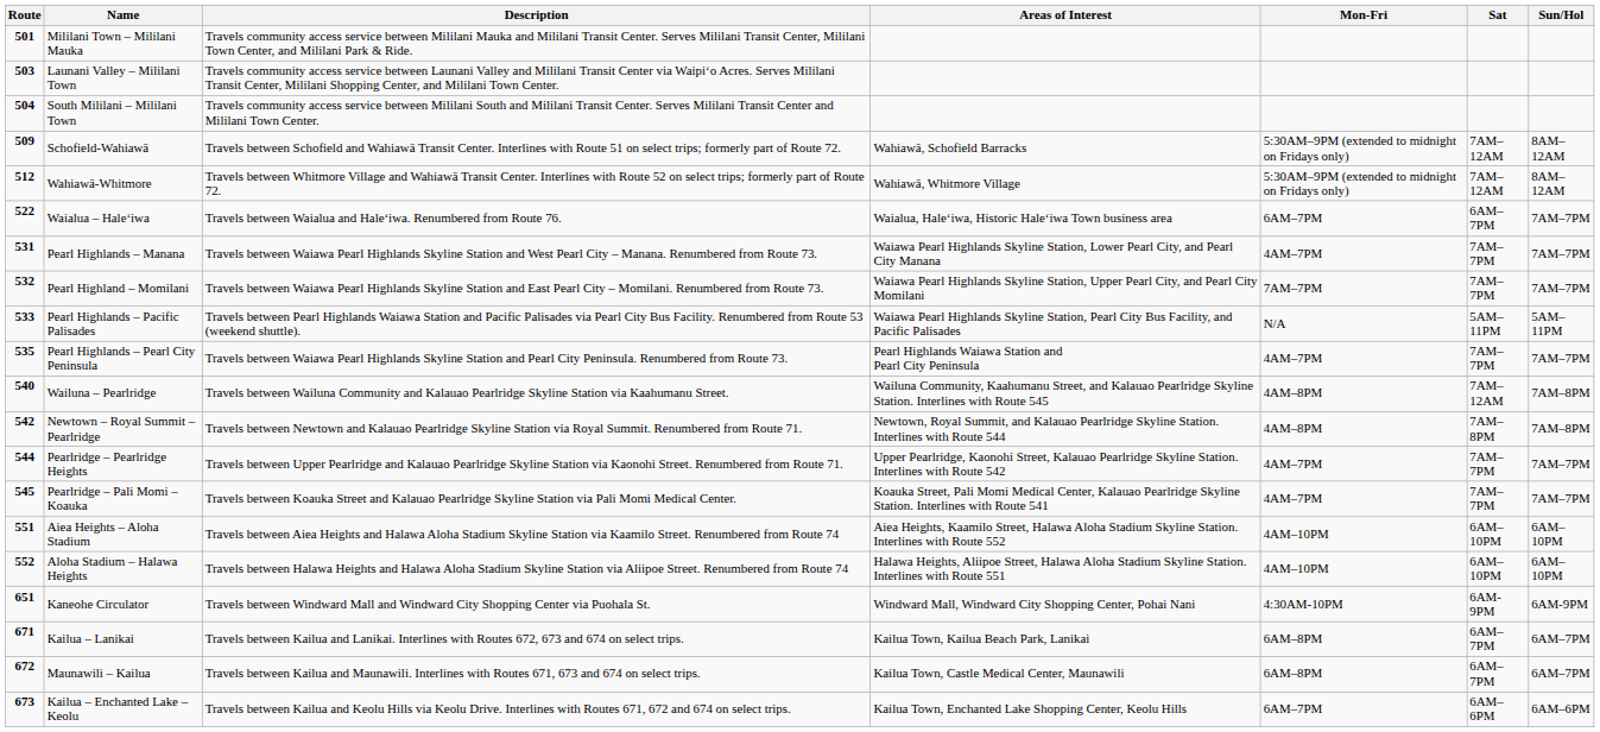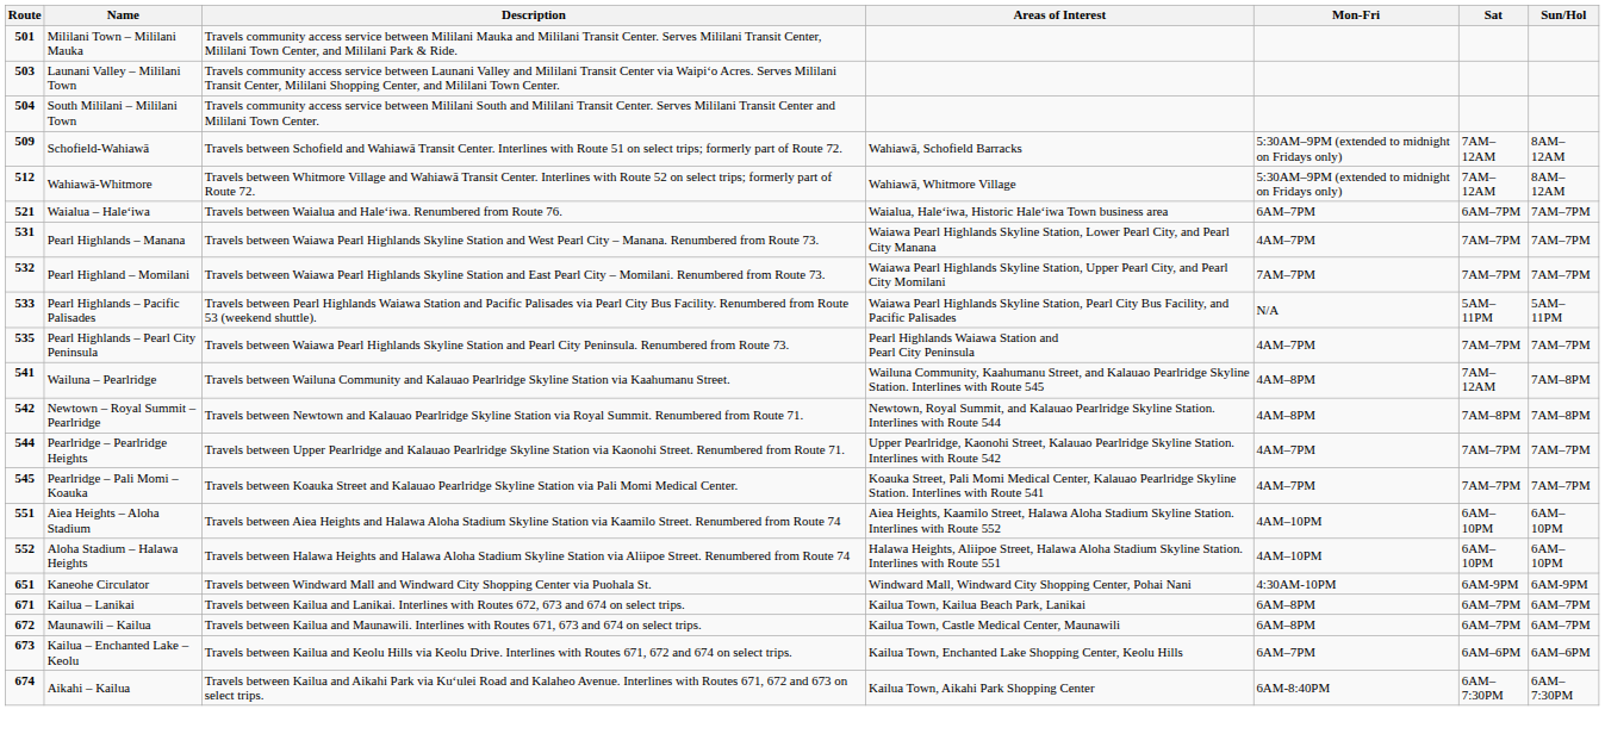 <table class="wikitable sticky-header">
 <tr>
 <th>Route</th>
 <th>Name</th>
 <th>Description</th>
 <th>Areas of Interest</th>
 <th>Mon-Fri</th>
 <th>Sat</th>
 <th>Sun/Hol</th>
 </tr>
 <tr>
 <td style="vertical-align:top" align="center"><div><strong>501</strong></div></td>
 <td>Mililani Town – Mililani Mauka</td>
 <td>Travels community access service between Mililani Mauka and Mililani Transit Center. Serves Mililani Transit Center, Mililani Town Center, and Mililani Park & Ride.</td>
 <td></td>
 <td></td>
 <td></td>
 <td></td>
 </tr>
 <tr>
 <td style="vertical-align:top" align="center"><div><strong>503</strong></div></td>
 <td>Launani Valley – Mililani Town</td>
 <td>Travels community access service between Launani Valley and Mililani Transit Center via Waipiʻo Acres. Serves Mililani Transit Center, Mililani Shopping Center, and Mililani Town Center.</td>
 <td></td>
 <td></td>
 <td></td>
 <td></td>
 </tr>
 <tr>
 <td style="vertical-align:top" align="center"><div><strong>504</strong></div></td>
 <td>South Mililani – Mililani Town</td>
 <td>Travels community access service between Mililani South and Mililani Transit Center. Serves Mililani Transit Center and Mililani Town Center.</td>
 <td></td>
 <td></td>
 <td></td>
 <td></td>
 </tr>
 <tr>
 <td style="vertical-align:top" align="center"><div><strong>509</strong></div></td>
 <td>Schofield-Wahiawā</td>
 <td>Travels between Schofield and Wahiawā Transit Center. Interlines with Route 51 on select trips; formerly part of Route 72.</td>
 <td>Wahiawā, Schofield Barracks</td>
 <td>5:30AM–9PM (extended to midnight on Fridays only)</td>
 <td>7AM–12AM</td>
 <td>8AM–12AM</td>
 </tr>
 <tr>
 <td style="vertical-align:top" align="center"><div><strong>512</strong></div></td>
 <td>Wahiawā-Whitmore</td>
 <td>Travels between Whitmore Village and Wahiawā Transit Center. Interlines with Route 52 on select trips; formerly part of Route 72.</td>
 <td>Wahiawā, Whitmore Village</td>
 <td>5:30AM–9PM (extended to midnight on Fridays only)</td>
 <td>7AM–12AM</td>
 <td>8AM–12AM</td>
 </tr>
 <tr>
-<td style="vertical-align:top" align="center"><div><strong>522</strong></div></td>
+<td style="vertical-align:top" align="center"><div><strong>521</strong></div></td>
 <td>Waialua – Haleʻiwa</td>
 <td>Travels between Waialua and Haleʻiwa. Renumbered from Route 76.</td>
 <td>Waialua, Haleʻiwa, Historic Haleʻiwa Town business area</td>
 <td>6AM–7PM</td>
 <td>6AM–7PM</td>
 <td>7AM–7PM</td>
 </tr>
 <tr>
 <td style="vertical-align:top" align="center"><div><strong>531</strong></div></td>
 <td>Pearl Highlands – Manana</td>
 <td>Travels between Waiawa Pearl Highlands Skyline Station and West Pearl City – Manana. Renumbered from Route 73.</td>
 <td>Waiawa Pearl Highlands Skyline Station, Lower Pearl City, and Pearl City Manana</td>
 <td>4AM–7PM</td>
 <td>7AM–7PM</td>
 <td>7AM–7PM</td>
 </tr>
 <tr>
 <td style="vertical-align:top" align="center"><div><strong>532</strong></div></td>
 <td>Pearl Highland – Momilani</td>
 <td>Travels between Waiawa Pearl Highlands Skyline Station and East Pearl City – Momilani. Renumbered from Route 73.</td>
 <td>Waiawa Pearl Highlands Skyline Station, Upper Pearl City, and Pearl City Momilani</td>
 <td>7AM–7PM</td>
 <td>7AM–7PM</td>
 <td>7AM–7PM</td>
 </tr>
 <tr>
 <td style="vertical-align:top" align="center"><div><strong>533</strong></div></td>
 <td>Pearl Highlands – Pacific Palisades</td>
 <td>Travels between Pearl Highlands Waiawa Station and Pacific Palisades via Pearl City Bus Facility. Renumbered from Route 53 (weekend shuttle).</td>
 <td>Waiawa Pearl Highlands Skyline Station, Pearl City Bus Facility, and Pacific Palisades</td>
 <td>N/A</td>
 <td>5AM–11PM</td>
 <td>5AM–11PM</td>
 </tr>
 <tr>
 <td style="vertical-align:top" align="center"><div><strong>535</strong></div></td>
 <td>Pearl Highlands – Pearl City Peninsula</td>
 <td>Travels between Waiawa Pearl Highlands Skyline Station and Pearl City Peninsula. Renumbered from Route 73.</td>
 <td>Pearl Highlands Waiawa Station and<br>Pearl City Peninsula</td>
 <td>4AM–7PM</td>
 <td>7AM–7PM</td>
 <td>7AM–7PM</td>
 </tr>
 <tr>
-<td style="vertical-align:top" align="center"><div><strong>540</strong></div></td>
+<td style="vertical-align:top" align="center"><div><strong>541</strong></div></td>
 <td>Wailuna – Pearlridge</td>
 <td>Travels between Wailuna Community and Kalauao Pearlridge Skyline Station via Kaahumanu Street.</td>
 <td>Wailuna Community, Kaahumanu Street, and Kalauao Pearlridge Skyline Station. Interlines with Route 545</td>
 <td>4AM–8PM</td>
 <td>7AM–12AM</td>
 <td>7AM–8PM</td>
 </tr>
 <tr>
 <td style="vertical-align:top" align="center"><div><strong>542</strong></div></td>
 <td>Newtown – Royal Summit – Pearlridge</td>
 <td>Travels between Newtown and Kalauao Pearlridge Skyline Station via Royal Summit. Renumbered from Route 71.</td>
 <td>Newtown, Royal Summit, and Kalauao Pearlridge Skyline Station. Interlines with Route 544</td>
 <td>4AM–8PM</td>
 <td>7AM–8PM</td>
 <td>7AM–8PM</td>
 </tr>
 <tr>
 <td style="vertical-align:top" align="center"><div><strong>544</strong></div></td>
 <td>Pearlridge – Pearlridge Heights</td>
 <td>Travels between Upper Pearlridge and Kalauao Pearlridge Skyline Station via Kaonohi Street. Renumbered from Route 71.</td>
 <td>Upper Pearlridge, Kaonohi Street, Kalauao Pearlridge Skyline Station. Interlines with Route 542</td>
 <td>4AM–7PM</td>
 <td>7AM–7PM</td>
 <td>7AM–7PM</td>
 </tr>
 <tr>
 <td style="vertical-align:top" align="center"><div><strong>545</strong></div></td>
 <td>Pearlridge – Pali Momi – Koauka</td>
 <td>Travels between Koauka Street and Kalauao Pearlridge Skyline Station via Pali Momi Medical Center.</td>
 <td>Koauka Street, Pali Momi Medical Center, Kalauao Pearlridge Skyline Station. Interlines with Route 541</td>
 <td>4AM–7PM</td>
 <td>7AM–7PM</td>
 <td>7AM–7PM</td>
 </tr>
 <tr>
 <td style="vertical-align:top" align="center"><div><strong>551</strong></div></td>
 <td>Aiea Heights – Aloha Stadium</td>
 <td>Travels between Aiea Heights and Halawa Aloha Stadium Skyline Station via Kaamilo Street. Renumbered from Route 74</td>
 <td>Aiea Heights, Kaamilo Street, Halawa Aloha Stadium Skyline Station. Interlines with Route 552</td>
 <td>4AM–10PM</td>
 <td>6AM–10PM</td>
 <td>6AM–10PM</td>
 </tr>
 <tr>
 <td style="vertical-align:top" align="center"><div><strong>552</strong></div></td>
 <td>Aloha Stadium – Halawa Heights</td>
 <td>Travels between Halawa Heights and Halawa Aloha Stadium Skyline Station via Aliipoe Street. Renumbered from Route 74</td>
 <td>Halawa Heights, Aliipoe Street, Halawa Aloha Stadium Skyline Station. Interlines with Route 551</td>
 <td>4AM–10PM</td>
 <td>6AM–10PM</td>
 <td>6AM–10PM</td>
 </tr>
 <tr>
 <td style="vertical-align:top" align="center"><div><strong>651</strong></div></td>
 <td>Kaneohe Circulator</td>
 <td>Travels between Windward Mall and Windward City Shopping Center via Puohala St.</td>
 <td>Windward Mall, Windward City Shopping Center, Pohai Nani</td>
 <td>4:30AM-10PM</td>
 <td>6AM-9PM</td>
 <td>6AM-9PM</td>
 </tr>
 <tr>
 <td style="vertical-align:top" align="center"><div><strong>671</strong></div></td>
 <td>Kailua – Lanikai</td>
 <td>Travels between Kailua and Lanikai. Interlines with Routes 672, 673 and 674 on select trips.</td>
 <td>Kailua Town, Kailua Beach Park, Lanikai</td>
 <td>6AM–8PM</td>
 <td>6AM–7PM</td>
 <td>6AM–7PM</td>
 </tr>
 <tr>
 <td style="vertical-align:top" align="center"><div><strong>672</strong></div></td>
 <td>Maunawili – Kailua</td>
 <td>Travels between Kailua and Maunawili. Interlines with Routes 671, 673 and 674 on select trips.</td>
 <td>Kailua Town, Castle Medical Center, Maunawili</td>
 <td>6AM–8PM</td>
 <td>6AM–7PM</td>
 <td>6AM–7PM</td>
 </tr>
 <tr>
 <td style="vertical-align:top" align="center"><div><strong>673</strong></div></td>
 <td>Kailua – Enchanted Lake – Keolu</td>
 <td>Travels between Kailua and Keolu Hills via Keolu Drive. Interlines with Routes 671, 672 and 674 on select trips.</td>
 <td>Kailua Town, Enchanted Lake Shopping Center, Keolu Hills</td>
 <td>6AM–7PM</td>
 <td>6AM–6PM</td>
 <td>6AM–6PM</td>
 </tr>
+<tr>
+<td style="vertical-align:top" align="center"><div><strong>674</strong></div></td>
+<td>Aikahi – Kailua</td>
+<td>Travels between Kailua and Aikahi Park via Kuʻulei Road and Kalaheo Avenue. Interlines with Routes 671, 672 and 673 on select trips.</td>
+<td>Kailua Town, Aikahi Park Shopping Center</td>
+<td>6AM-8:40PM</td>
+<td>6AM–7:30PM</td>
+<td>6AM–7:30PM</td>
+</tr>
 </table>
